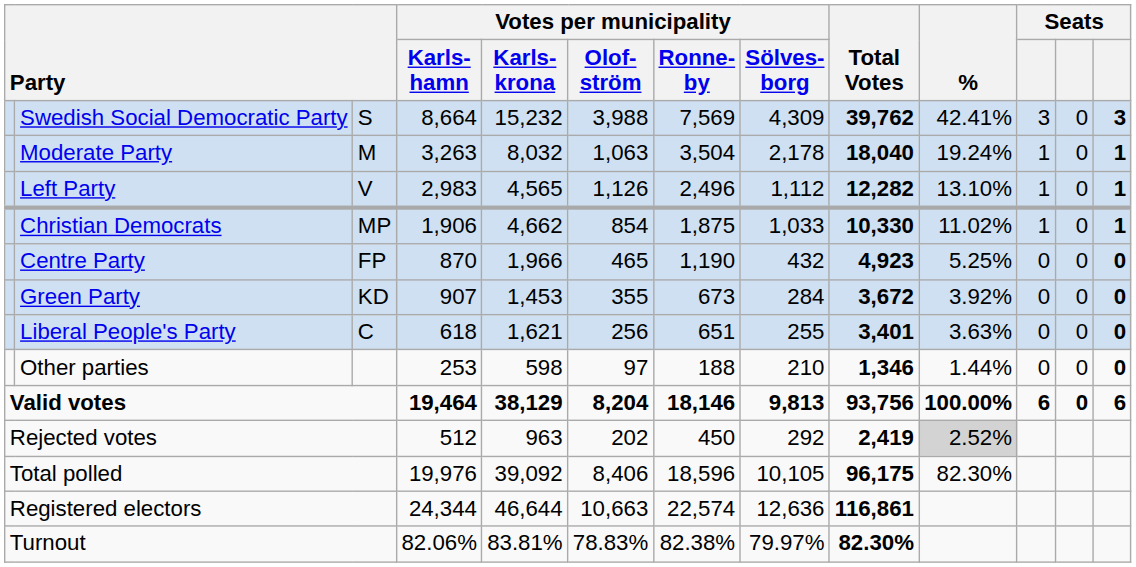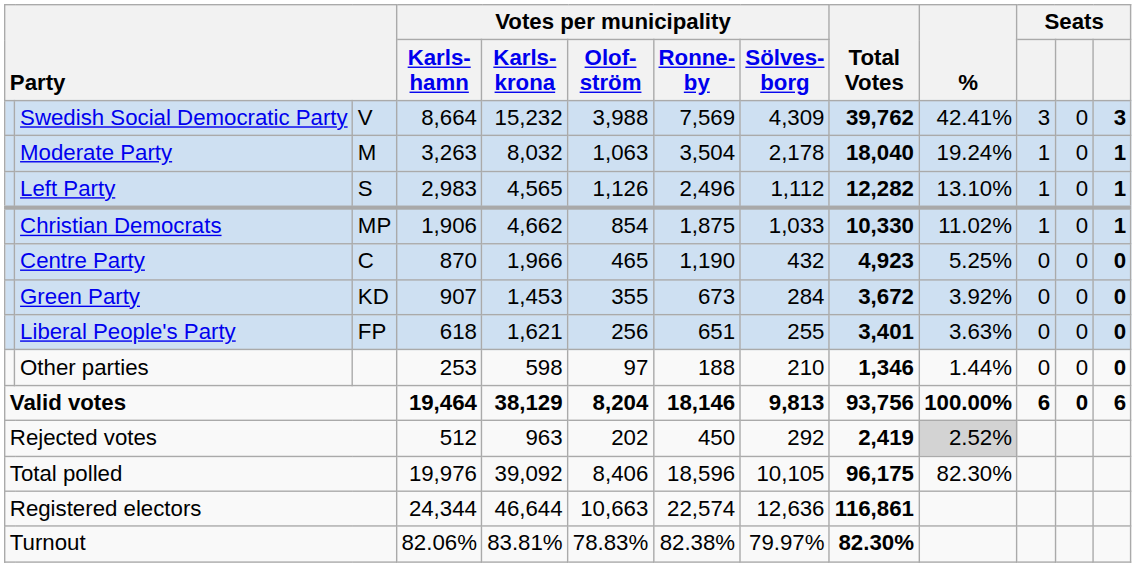 <table class="wikitable" border="1" style="text-align:right;">
 <tr>
 <th style="text-align:left;" valign=bottom rowspan=2 colspan=3>Party</th>
 <th colspan=5>Votes per municipality</th>
 <th align=center valign=bottom rowspan=2 width="50">Total Votes</th>
 <th align=center valign=bottom rowspan=2 width="50">%</th>
 <th colspan=3>Seats</th>
 </tr>
 <tr>
 <th align=center valign=bottom width="50"><a href='#'>Karls- hamn</a></th>
 <th align=center valign=bottom width="50"><a href='#'>Karls- krona</a></th>
 <th align=center valign=bottom width="50"><a href='#'>Olof- ström</a></th>
 <th align=center valign=bottom width="50"><a href='#'>Ronne- by</a></th>
 <th align=center valign=bottom width="50"><a href='#'>Sölves- borg</a></th>
 <th align=center valign=bottom width="20"><small></small></th>
 <th align=center valign=bottom width="20"><small><a href='#'></a></small></th>
 <th align=center valign=bottom width="20"><small></small></th>
 </tr>
 <tr style="background:#CEE0F2;">
 <td></td>
 <td align=left style="white-space: nowrap;"><a href='#'>Swedish Social Democratic Party</a></td>
-<td align=left>S</td>
+<td align=left>V</td>
 <td>8,664</td>
 <td>15,232</td>
 <td>3,988</td>
 <td>7,569</td>
 <td>4,309</td>
 <td><strong>39,762</strong></td>
 <td>42.41%</td>
 <td>3</td>
 <td>0</td>
 <td><strong>3</strong></td>
 </tr>
 <tr style="background:#CEE0F2;">
 <td></td>
 <td align=left><a href='#'>Moderate Party</a></td>
 <td align=left>M</td>
 <td>3,263</td>
 <td>8,032</td>
 <td>1,063</td>
 <td>3,504</td>
 <td>2,178</td>
 <td><strong>18,040</strong></td>
 <td>19.24%</td>
 <td>1</td>
 <td>0</td>
 <td><strong>1</strong></td>
 </tr>
 <tr style="background:#CEE0F2;">
 <td></td>
 <td align=left><a href='#'>Left Party</a></td>
-<td align=left>V</td>
+<td align=left>S</td>
 <td>2,983</td>
 <td>4,565</td>
 <td>1,126</td>
 <td>2,496</td>
 <td>1,112</td>
 <td><strong>12,282</strong></td>
 <td>13.10%</td>
 <td>1</td>
 <td>0</td>
 <td><strong>1</strong></td>
 </tr>
 <tr style="background:#CEE0F2; border-top:3px solid darkgray;">
 <td></td>
 <td align=left><a href='#'>Christian Democrats</a></td>
 <td align=left>MP</td>
 <td>1,906</td>
 <td>4,662</td>
 <td>854</td>
 <td>1,875</td>
 <td>1,033</td>
 <td><strong>10,330</strong></td>
 <td>11.02%</td>
 <td>1</td>
 <td>0</td>
 <td><strong>1</strong></td>
 </tr>
 <tr style="background:#CEE0F2;">
 <td></td>
 <td align=left><a href='#'>Centre Party</a></td>
-<td align=left>FP</td>
+<td align=left>C</td>
 <td>870</td>
 <td>1,966</td>
 <td>465</td>
 <td>1,190</td>
 <td>432</td>
 <td><strong>4,923</strong></td>
 <td>5.25%</td>
 <td>0</td>
 <td>0</td>
 <td><strong>0</strong></td>
 </tr>
 <tr style="background:#CEE0F2;">
 <td></td>
 <td align=left><a href='#'>Green Party</a></td>
 <td align=left>KD</td>
 <td>907</td>
 <td>1,453</td>
 <td>355</td>
 <td>673</td>
 <td>284</td>
 <td><strong>3,672</strong></td>
 <td>3.92%</td>
 <td>0</td>
 <td>0</td>
 <td><strong>0</strong></td>
 </tr>
 <tr style="background:#CEE0F2;">
 <td></td>
 <td align=left><a href='#'>Liberal People's Party</a></td>
-<td align=left>C</td>
+<td align=left>FP</td>
 <td>618</td>
 <td>1,621</td>
 <td>256</td>
 <td>651</td>
 <td>255</td>
 <td><strong>3,401</strong></td>
 <td>3.63%</td>
 <td>0</td>
 <td>0</td>
 <td><strong>0</strong></td>
 </tr>
 <tr>
 <td></td>
 <td align=left>Other parties</td>
 <td></td>
 <td>253</td>
 <td>598</td>
 <td>97</td>
 <td>188</td>
 <td>210</td>
 <td><strong>1,346</strong></td>
 <td>1.44%</td>
 <td>0</td>
 <td>0</td>
 <td><strong>0</strong></td>
 </tr>
 <tr style="font-weight:bold">
 <td align=left colspan=3>Valid votes</td>
 <td>19,464</td>
 <td>38,129</td>
 <td>8,204</td>
 <td>18,146</td>
 <td>9,813</td>
 <td>93,756</td>
 <td>100.00%</td>
 <td>6</td>
 <td>0</td>
 <td>6</td>
 </tr>
 <tr>
 <td align=left colspan=3>Rejected votes</td>
 <td>512</td>
 <td>963</td>
 <td>202</td>
 <td>450</td>
 <td>292</td>
 <td><strong>2,419</strong></td>
 <td style="background: lightgrey;">2.52%</td>
 <td></td>
 <td></td>
 <td></td>
 </tr>
 <tr>
 <td align=left colspan=3>Total polled</td>
 <td>19,976</td>
 <td>39,092</td>
 <td>8,406</td>
 <td>18,596</td>
 <td>10,105</td>
 <td><strong>96,175</strong></td>
 <td>82.30%</td>
 <td></td>
 <td></td>
 <td></td>
 </tr>
 <tr>
 <td align=left colspan=3>Registered electors</td>
 <td>24,344</td>
 <td>46,644</td>
 <td>10,663</td>
 <td>22,574</td>
 <td>12,636</td>
 <td><strong>116,861</strong></td>
 <td></td>
 <td></td>
 <td></td>
 <td></td>
 </tr>
 <tr>
 <td align=left colspan=3>Turnout</td>
 <td>82.06%</td>
 <td>83.81%</td>
 <td>78.83%</td>
 <td>82.38%</td>
 <td>79.97%</td>
 <td><strong>82.30%</strong></td>
 <td></td>
 <td></td>
 <td></td>
 <td></td>
 </tr>
 </table>
